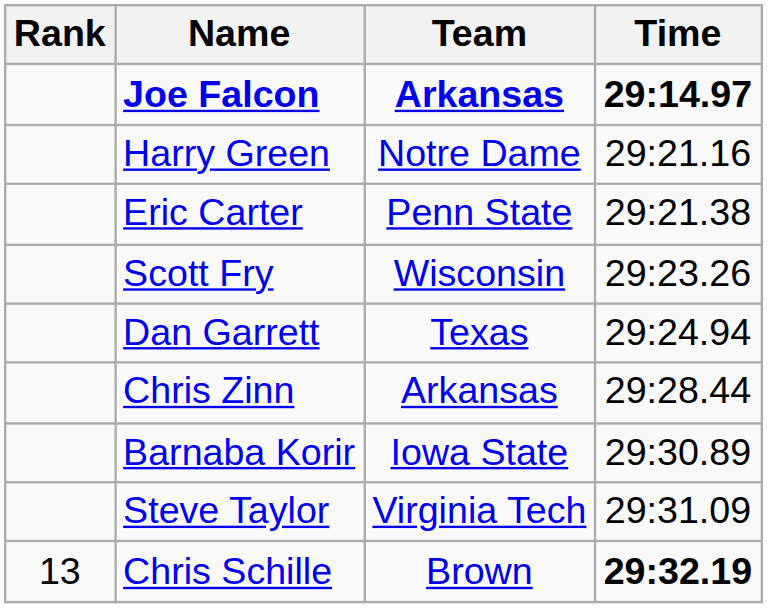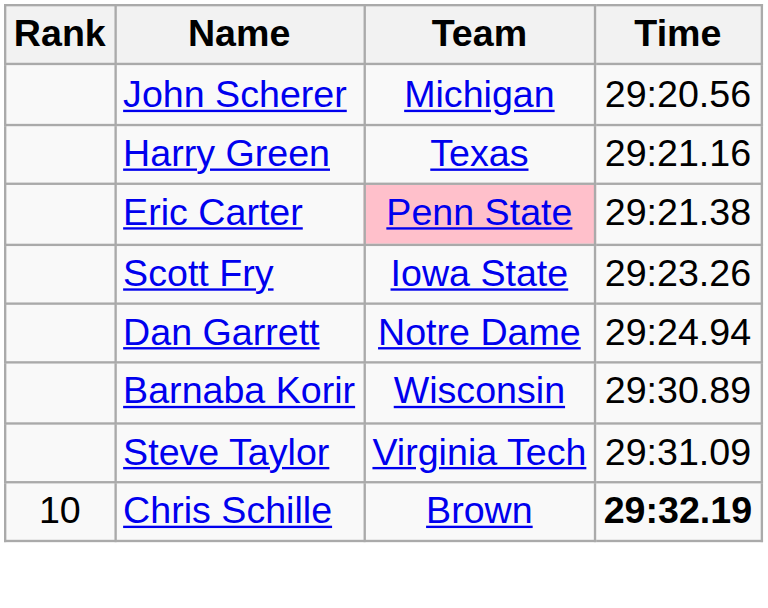 <table class="wikitable sortable" style="text-align:center">
 <tr>
 <th>Rank</th>
 <th>Name</th>
 <th>Team</th>
 <th>Time</th>
 </tr>
 <tr>
 <td></td>
-<td align=left> <strong><a href='#'>Joe Falcon</a></strong></td>
-<td><strong><a href='#'>Arkansas</a></strong></td>
-<td><strong>29:14.97</strong></td>
+<td align=left> <a href='#'>John Scherer</a></td>
+<td><a href='#'>Michigan</a></td>
+<td>29:20.56</td>
 </tr>
 <tr>
 <td></td>
 <td align=left> <a href='#'>Harry Green</a></td>
-<td><a href='#'>Notre Dame</a></td>
+<td><a href='#'>Texas</a></td>
 <td>29:21.16</td>
 </tr>
 <tr>
 <td></td>
 <td align=left> <a href='#'>Eric Carter</a></td>
-<td><a href='#'>Penn State</a></td>
+<td style="background: pink;"><a href='#'>Penn State</a></td>
 <td>29:21.38</td>
 </tr>
 <tr>
 <td></td>
 <td align=left> <a href='#'>Scott Fry</a></td>
-<td><a href='#'>Wisconsin</a></td>
+<td><a href='#'>Iowa State</a></td>
 <td>29:23.26</td>
 </tr>
 <tr>
 <td></td>
 <td align=left> <a href='#'>Dan Garrett</a></td>
-<td><a href='#'>Texas</a></td>
+<td><a href='#'>Notre Dame</a></td>
 <td>29:24.94</td>
 </tr>
 <tr>
 <td></td>
-<td align=left> <a href='#'>Chris Zinn</a></td>
-<td><a href='#'>Arkansas</a></td>
-<td>29:28.44</td>
-</tr>
-<tr>
-<td></td>
 <td align=left> <a href='#'>Barnaba Korir</a></td>
-<td><a href='#'>Iowa State</a></td>
+<td><a href='#'>Wisconsin</a></td>
 <td>29:30.89</td>
 </tr>
 <tr>
 <td></td>
 <td align=left> <a href='#'>Steve Taylor</a></td>
 <td><a href='#'>Virginia Tech</a></td>
 <td>29:31.09</td>
 </tr>
 <tr>
-<td>13</td>
+<td>10</td>
 <td align=left> <a href='#'>Chris Schille</a></td>
 <td><a href='#'>Brown</a></td>
 <td><strong>29:32.19</strong></td>
 </tr>
 </table>
